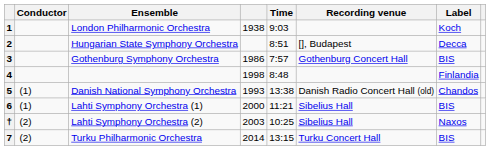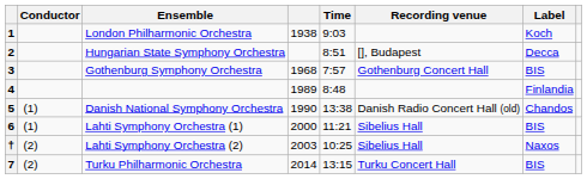 <table class="wikitable sortable" style="margin-right:0; font-size:95%">
 <tr>
 <th scope="col"></th>
 <th scope="col">Conductor</th>
 <th scope="col">Ensemble</th>
 <th scope="col"></th>
 <th scope="col">Time</th>
 <th scope="col">Recording venue</th>
 <th scope="col">Label</th>
 <th scope="col"class="unsortable"></th>
 </tr>
 <tr>
 <th scope="row">1</th>
 <td></td>
 <td><a href='#'>London Philharmonic Orchestra</a></td>
 <td>1938</td>
 <td>9:03</td>
 <td></td>
 <td><a href='#'>Koch</a></td>
 <td></td>
 </tr>
 <tr>
 <th scope="row">2</th>
 <td></td>
 <td><a href='#'>Hungarian State Symphony Orchestra</a></td>
 <td></td>
 <td>8:51</td>
 <td>[], Budapest</td>
 <td><a href='#'>Decca</a></td>
 <td></td>
 </tr>
 <tr>
 <th scope="row">3</th>
 <td></td>
 <td><a href='#'>Gothenburg Symphony Orchestra</a></td>
-<td>1986</td>
+<td>1968</td>
 <td>7:57</td>
 <td><a href='#'>Gothenburg Concert Hall</a></td>
 <td><a href='#'>BIS</a></td>
 <td></td>
 </tr>
 <tr>
 <th scope="row">4</th>
 <td></td>
 <td></td>
-<td>1998</td>
+<td>1989</td>
 <td>8:48</td>
 <td></td>
 <td><a href='#'>Finlandia</a></td>
 <td></td>
 </tr>
 <tr>
 <th scope="row">5</th>
 <td> (1)</td>
 <td><a href='#'>Danish National Symphony Orchestra</a></td>
-<td>1993</td>
+<td>1990</td>
 <td>13:38</td>
 <td>Danish Radio Concert Hall <small>(old)</small></td>
 <td><a href='#'>Chandos</a></td>
 <td></td>
 </tr>
 <tr>
 <th scope="row">6</th>
 <td> (1)</td>
 <td><a href='#'>Lahti Symphony Orchestra</a> (1)</td>
 <td>2000</td>
 <td>11:21</td>
 <td><a href='#'>Sibelius Hall</a></td>
 <td><a href='#'>BIS</a></td>
 <td></td>
 </tr>
 <tr>
 <th scope="row">†</th>
 <td> (2)</td>
 <td><a href='#'>Lahti Symphony Orchestra</a> (2)</td>
 <td>2003</td>
 <td>10:25</td>
 <td><a href='#'>Sibelius Hall</a></td>
 <td><a href='#'>Naxos</a></td>
 <td></td>
 </tr>
 <tr>
 <th scope="row">7</th>
 <td> (2)</td>
 <td><a href='#'>Turku Philharmonic Orchestra</a></td>
 <td>2014</td>
 <td>13:15</td>
 <td><a href='#'>Turku Concert Hall</a></td>
 <td><a href='#'>BIS</a></td>
 <td></td>
 </tr>
 </table>
